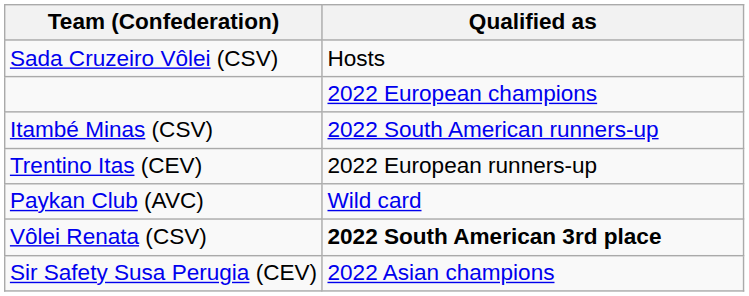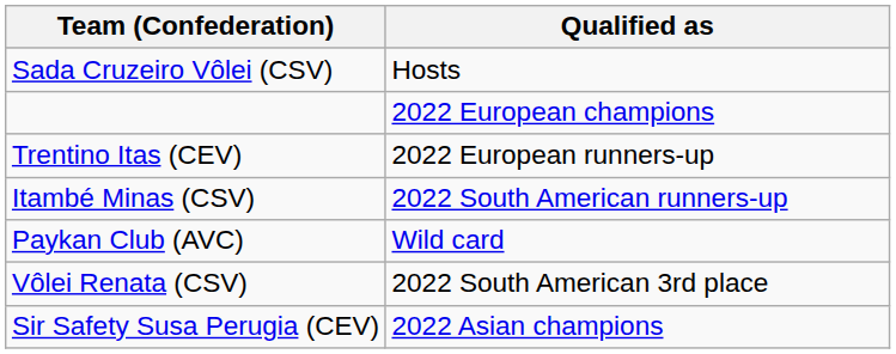 <table class="wikitable">
 <tr>
 <th width=43%>Team (Confederation)</th>
 <th width=57%>Qualified as</th>
 </tr>
 <tr>
 <td> <a href='#'>Sada Cruzeiro Vôlei</a> (CSV)</td>
 <td>Hosts</td>
 </tr>
 <tr>
 <td></td>
 <td><a href='#'>2022 European champions</a></td>
 </tr>
 <tr>
+<td> <a href='#'>Trentino Itas</a> (CEV)</td>
+<td>2022 European runners-up</td>
+</tr>
+<tr>
 <td> <a href='#'>Itambé Minas</a> (CSV)</td>
 <td><a href='#'>2022 South American runners-up</a></td>
-</tr>
-<tr>
-<td> <a href='#'>Trentino Itas</a> (CEV)</td>
-<td>2022 European runners-up</td>
 </tr>
 <tr>
 <td> <a href='#'>Paykan Club</a> (AVC)</td>
 <td><a href='#'>Wild card</a></td>
 </tr>
 <tr>
 <td> <a href='#'>Vôlei Renata</a> (CSV)</td>
-<td><strong>2022 South American 3rd place</strong></td>
+<td>2022 South American 3rd place</td>
 </tr>
 <tr>
 <td> <a href='#'>Sir Safety Susa Perugia</a> (CEV)</td>
 <td><a href='#'>2022 Asian champions</a></td>
 </tr>
 </table>
